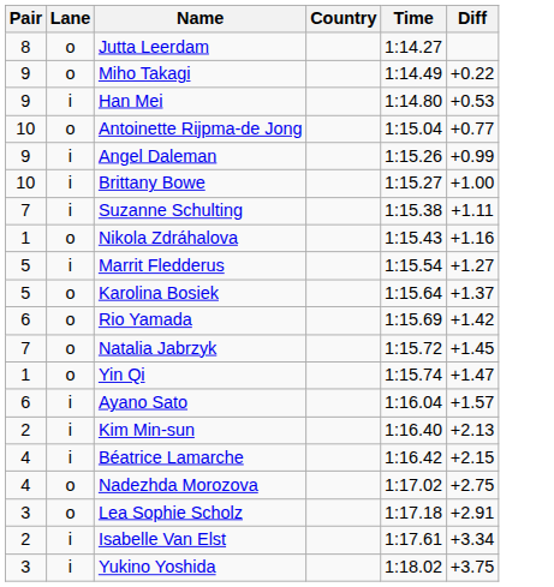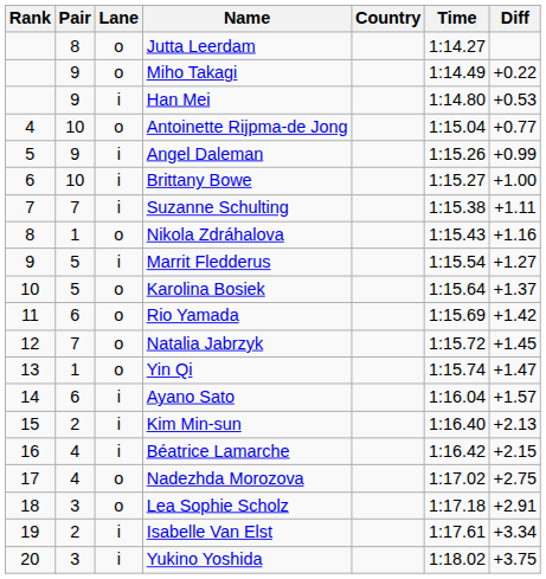 <table class="wikitable sortable" style="text-align:center">
 <tr>
+<th>Rank</th>
 <th>Pair</th>
 <th>Lane</th>
 <th>Name</th>
 <th>Country</th>
 <th>Time</th>
 <th>Diff</th>
 </tr>
 <tr>
+<td></td>
 <td>8</td>
 <td>o</td>
 <td align=left><a href='#'>Jutta Leerdam</a></td>
 <td align=left></td>
 <td>1:14.27</td>
 <td></td>
 </tr>
 <tr>
+<td></td>
 <td>9</td>
 <td>o</td>
 <td align=left><a href='#'>Miho Takagi</a></td>
 <td align=left></td>
 <td>1:14.49</td>
 <td>+0.22</td>
 </tr>
 <tr>
+<td></td>
 <td>9</td>
 <td>i</td>
 <td align=left><a href='#'>Han Mei</a></td>
 <td align=left></td>
 <td>1:14.80</td>
 <td>+0.53</td>
 </tr>
 <tr>
+<td>4</td>
 <td>10</td>
 <td>o</td>
 <td align=left><a href='#'>Antoinette Rijpma-de Jong</a></td>
 <td align=left></td>
 <td>1:15.04</td>
 <td>+0.77</td>
 </tr>
 <tr>
+<td>5</td>
 <td>9</td>
 <td>i</td>
 <td align=left><a href='#'>Angel Daleman</a></td>
 <td align=left></td>
 <td>1:15.26</td>
 <td>+0.99</td>
 </tr>
 <tr>
+<td>6</td>
 <td>10</td>
 <td>i</td>
 <td align=left><a href='#'>Brittany Bowe</a></td>
 <td align=left></td>
 <td>1:15.27</td>
 <td>+1.00</td>
 </tr>
 <tr>
 <td>7</td>
+<td>7</td>
 <td>i</td>
 <td align=left><a href='#'>Suzanne Schulting</a></td>
 <td align=left></td>
 <td>1:15.38</td>
 <td>+1.11</td>
 </tr>
 <tr>
+<td>8</td>
 <td>1</td>
 <td>o</td>
 <td align=left><a href='#'>Nikola Zdráhalova</a></td>
 <td align=left></td>
 <td>1:15.43</td>
 <td>+1.16</td>
 </tr>
 <tr>
+<td>9</td>
 <td>5</td>
 <td>i</td>
 <td align=left><a href='#'>Marrit Fledderus</a></td>
 <td align=left></td>
 <td>1:15.54</td>
 <td>+1.27</td>
 </tr>
 <tr>
+<td>10</td>
 <td>5</td>
 <td>o</td>
 <td align=left><a href='#'>Karolina Bosiek</a></td>
 <td align=left></td>
 <td>1:15.64</td>
 <td>+1.37</td>
 </tr>
 <tr>
+<td>11</td>
 <td>6</td>
 <td>o</td>
 <td align=left><a href='#'>Rio Yamada</a></td>
 <td align=left></td>
 <td>1:15.69</td>
 <td>+1.42</td>
 </tr>
 <tr>
+<td>12</td>
 <td>7</td>
 <td>o</td>
 <td align=left><a href='#'>Natalia Jabrzyk</a></td>
 <td align=left></td>
 <td>1:15.72</td>
 <td>+1.45</td>
 </tr>
 <tr>
+<td>13</td>
 <td>1</td>
 <td>o</td>
 <td align=left><a href='#'>Yin Qi</a></td>
 <td align=left></td>
 <td>1:15.74</td>
 <td>+1.47</td>
 </tr>
 <tr>
+<td>14</td>
 <td>6</td>
 <td>i</td>
 <td align=left><a href='#'>Ayano Sato</a></td>
 <td align=left></td>
 <td>1:16.04</td>
 <td>+1.57</td>
 </tr>
 <tr>
+<td>15</td>
 <td>2</td>
 <td>i</td>
 <td align=left><a href='#'>Kim Min-sun</a></td>
 <td align=left></td>
 <td>1:16.40</td>
 <td>+2.13</td>
 </tr>
 <tr>
+<td>16</td>
 <td>4</td>
 <td>i</td>
 <td align=left><a href='#'>Béatrice Lamarche</a></td>
 <td align=left></td>
 <td>1:16.42</td>
 <td>+2.15</td>
 </tr>
 <tr>
+<td>17</td>
 <td>4</td>
 <td>o</td>
 <td align=left><a href='#'>Nadezhda Morozova</a></td>
 <td align=left></td>
 <td>1:17.02</td>
 <td>+2.75</td>
 </tr>
 <tr>
+<td>18</td>
 <td>3</td>
 <td>o</td>
 <td align=left><a href='#'>Lea Sophie Scholz</a></td>
 <td align=left></td>
 <td>1:17.18</td>
 <td>+2.91</td>
 </tr>
 <tr>
+<td>19</td>
 <td>2</td>
 <td>i</td>
 <td align=left><a href='#'>Isabelle Van Elst</a></td>
 <td align=left></td>
 <td>1:17.61</td>
 <td>+3.34</td>
 </tr>
 <tr>
+<td>20</td>
 <td>3</td>
 <td>i</td>
 <td align=left><a href='#'>Yukino Yoshida</a></td>
 <td align=left></td>
 <td>1:18.02</td>
 <td>+3.75</td>
 </tr>
 </table>
